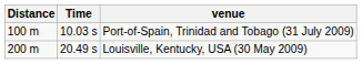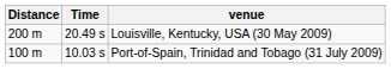 <table class="wikitable">
 <tr>
 <th>Distance</th>
 <th>Time</th>
 <th>venue</th>
 </tr>
 <tr>
+<td>200 m</td>
+<td>20.49 s</td>
+<td>Louisville, Kentucky, USA (30 May 2009)</td>
+</tr>
+<tr>
 <td>100 m</td>
 <td>10.03 s</td>
 <td>Port-of-Spain, Trinidad and Tobago (31 July 2009)</td>
 </tr>
-<tr>
-<td>200 m</td>
-<td>20.49 s</td>
-<td>Louisville, Kentucky, USA (30 May 2009)</td>
-</tr>
 </table>
